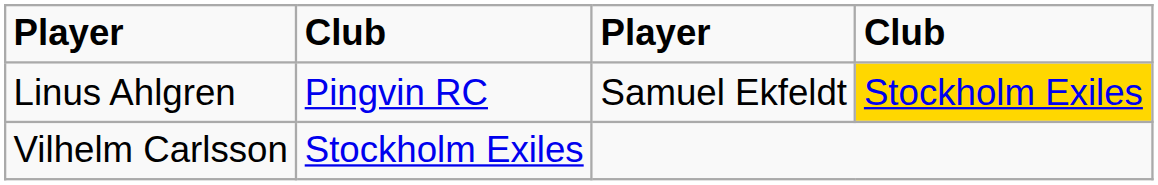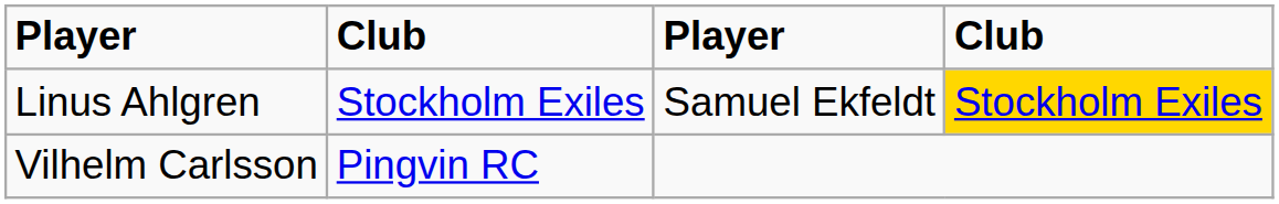 <table class="wikitable">
 <tr>
 <td><strong>Player</strong></td>
 <td><strong>Club</strong></td>
 <td><strong>Player</strong></td>
 <td><strong>Club</strong></td>
 </tr>
 <tr>
 <td>Linus Ahlgren</td>
-<td> <a href='#'>Pingvin RC</a></td>
+<td> <a href='#'>Stockholm Exiles</a></td>
 <td>Samuel Ekfeldt</td>
 <td style="background: gold;"> <a href='#'>Stockholm Exiles</a></td>
 </tr>
 <tr>
 <td>Vilhelm Carlsson</td>
-<td> <a href='#'>Stockholm Exiles</a></td>
+<td> <a href='#'>Pingvin RC</a></td>
 </tr>
 </table>
